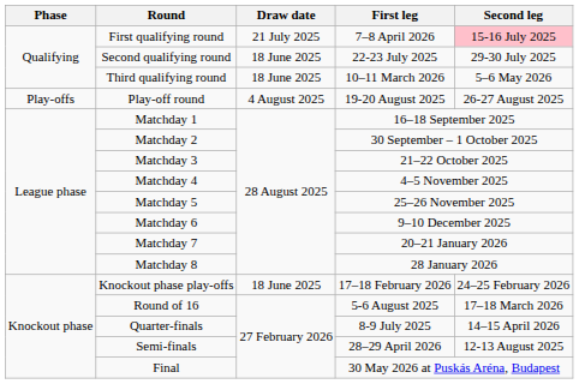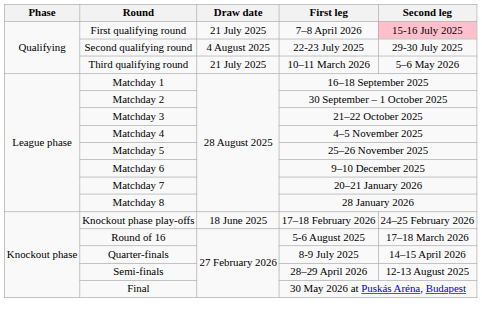 <table class="wikitable" style="text-align:center">
 <tr>
 <th>Phase</th>
 <th>Round</th>
 <th>Draw date</th>
 <th>First leg</th>
 <th>Second leg</th>
 </tr>
 <tr>
 <td rowspan="3">Qualifying</td>
 <td>First qualifying round</td>
 <td>21 July 2025</td>
 <td>7–8 April 2026</td>
 <td style="background: pink;">15-16 July 2025</td>
 </tr>
 <tr>
 <td>Second qualifying round</td>
-<td>18 June 2025</td>
+<td>4 August 2025</td>
 <td>22-23 July 2025</td>
 <td>29-30 July 2025</td>
 </tr>
 <tr>
 <td>Third qualifying round</td>
-<td>18 June 2025</td>
+<td>21 July 2025</td>
 <td>10–11 March 2026</td>
 <td>5–6 May 2026</td>
-</tr>
-<tr>
-<td>Play-offs</td>
-<td>Play-off round</td>
-<td>4 August 2025</td>
-<td>19-20 August 2025</td>
-<td>26-27 August 2025</td>
 </tr>
 <tr>
 <td rowspan="8">League phase</td>
 <td>Matchday 1</td>
 <td rowspan="8">28 August 2025</td>
 <td colspan="2">16–18 September 2025</td>
 </tr>
 <tr>
 <td>Matchday 2</td>
 <td colspan="2">30 September – 1 October 2025</td>
 </tr>
 <tr>
 <td>Matchday 3</td>
 <td colspan="2">21–22 October 2025</td>
 </tr>
 <tr>
 <td>Matchday 4</td>
 <td colspan="2">4–5 November 2025</td>
 </tr>
 <tr>
 <td>Matchday 5</td>
 <td colspan="2">25–26 November 2025</td>
 </tr>
 <tr>
 <td>Matchday 6</td>
 <td colspan="2">9–10 December 2025</td>
 </tr>
 <tr>
 <td>Matchday 7</td>
 <td colspan="2">20–21 January 2026</td>
 </tr>
 <tr>
 <td>Matchday 8</td>
 <td colspan="2">28 January 2026</td>
 </tr>
 <tr>
 <td rowspan="5">Knockout phase</td>
 <td>Knockout phase play-offs</td>
 <td>18 June 2025</td>
 <td>17–18 February 2026</td>
 <td>24–25 February 2026</td>
 </tr>
 <tr>
 <td>Round of 16</td>
 <td rowspan="4">27 February 2026</td>
 <td>5-6 August 2025</td>
 <td>17–18 March 2026</td>
 </tr>
 <tr>
 <td>Quarter-finals</td>
 <td>8-9 July 2025</td>
 <td>14–15 April 2026</td>
 </tr>
 <tr>
 <td>Semi-finals</td>
 <td>28–29 April 2026</td>
 <td>12-13 August 2025</td>
 </tr>
 <tr>
 <td>Final</td>
 <td colspan="2">30 May 2026 at <a href='#'>Puskás Aréna</a>, <a href='#'>Budapest</a></td>
 </tr>
 </table>
